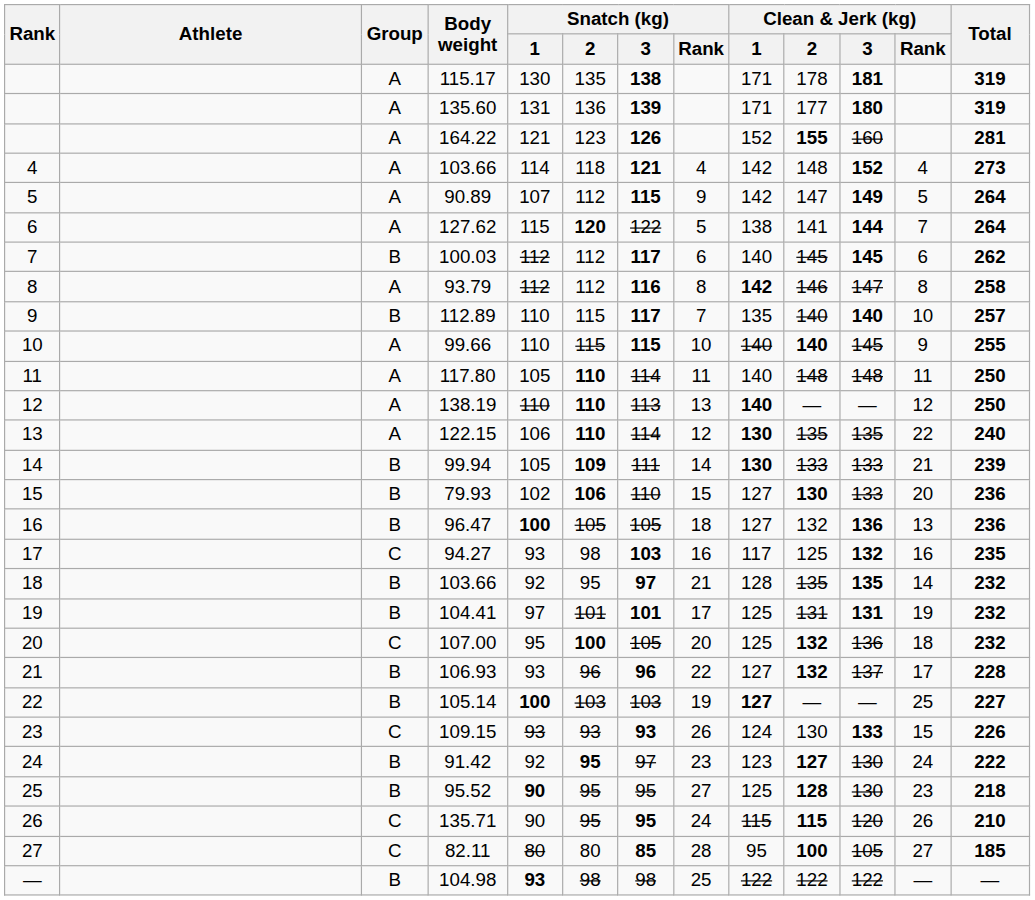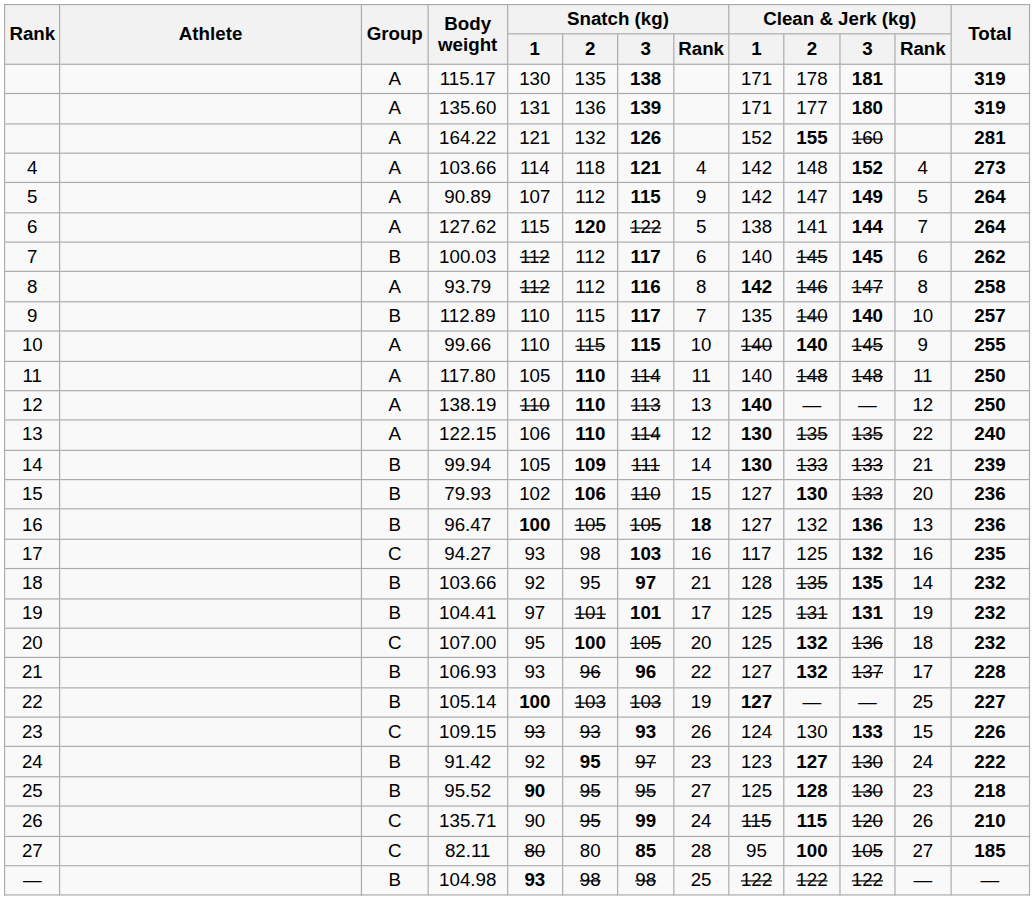 <table class = "wikitable" style="text-align:center;">
 <tr>
 <th rowspan=2 width=40>Rank</th>
 <th rowspan=2 width=250>Athlete</th>
 <th rowspan=2 width=50>Group</th>
 <th rowspan=2 width=60>Body weight</th>
 <th colspan=4>Snatch (kg)</th>
 <th colspan=4>Clean & Jerk (kg)</th>
 <th rowspan=2 width=60>Total</th>
 </tr>
 <tr>
 <th width=40>1</th>
 <th width=40>2</th>
 <th width=40>3</th>
 <th width=40>Rank</th>
 <th width=40>1</th>
 <th width=40>2</th>
 <th width=40>3</th>
 <th width=40>Rank</th>
 </tr>
 <tr>
 <td></td>
 <td align=left></td>
 <td>A</td>
 <td>115.17</td>
 <td>130</td>
 <td>135</td>
 <td><strong>138</strong></td>
 <td></td>
 <td>171</td>
 <td>178</td>
 <td><strong>181</strong></td>
 <td></td>
 <td><strong>319</strong></td>
 </tr>
 <tr>
 <td></td>
 <td align=left></td>
 <td>A</td>
 <td>135.60</td>
 <td>131</td>
 <td>136</td>
 <td><strong>139</strong></td>
 <td></td>
 <td>171</td>
 <td>177</td>
 <td><strong>180</strong></td>
 <td></td>
 <td><strong>319</strong></td>
 </tr>
 <tr>
 <td></td>
 <td align=left></td>
 <td>A</td>
 <td>164.22</td>
 <td>121</td>
-<td>123</td>
+<td>132</td>
 <td><strong>126</strong></td>
 <td></td>
 <td>152</td>
 <td><strong>155</strong></td>
 <td><s>160</s></td>
 <td></td>
 <td><strong>281</strong></td>
 </tr>
 <tr>
 <td>4</td>
 <td align=left></td>
 <td>A</td>
 <td>103.66</td>
 <td>114</td>
 <td>118</td>
 <td><strong>121</strong></td>
 <td>4</td>
 <td>142</td>
 <td>148</td>
 <td><strong>152</strong></td>
 <td>4</td>
 <td><strong>273</strong></td>
 </tr>
 <tr>
 <td>5</td>
 <td align=left></td>
 <td>A</td>
 <td>90.89</td>
 <td>107</td>
 <td>112</td>
 <td><strong>115</strong></td>
 <td>9</td>
 <td>142</td>
 <td>147</td>
 <td><strong>149</strong></td>
 <td>5</td>
 <td><strong>264</strong></td>
 </tr>
 <tr>
 <td>6</td>
 <td align=left></td>
 <td>A</td>
 <td>127.62</td>
 <td>115</td>
 <td><strong>120</strong></td>
 <td><s>122</s></td>
 <td>5</td>
 <td>138</td>
 <td>141</td>
 <td><strong>144</strong></td>
 <td>7</td>
 <td><strong>264</strong></td>
 </tr>
 <tr>
 <td>7</td>
 <td align=left></td>
 <td>B</td>
 <td>100.03</td>
 <td><s>112</s></td>
 <td>112</td>
 <td><strong>117</strong></td>
 <td>6</td>
 <td>140</td>
 <td><s>145</s></td>
 <td><strong>145</strong></td>
 <td>6</td>
 <td><strong>262</strong></td>
 </tr>
 <tr>
 <td>8</td>
 <td align=left></td>
 <td>A</td>
 <td>93.79</td>
 <td><s>112</s></td>
 <td>112</td>
 <td><strong>116</strong></td>
 <td>8</td>
 <td><strong>142</strong></td>
 <td><s>146</s></td>
 <td><s>147</s></td>
 <td>8</td>
 <td><strong>258</strong></td>
 </tr>
 <tr>
 <td>9</td>
 <td align=left></td>
 <td>B</td>
 <td>112.89</td>
 <td>110</td>
 <td>115</td>
 <td><strong>117</strong></td>
 <td>7</td>
 <td>135</td>
 <td><s>140</s></td>
 <td><strong>140</strong></td>
 <td>10</td>
 <td><strong>257</strong></td>
 </tr>
 <tr>
 <td>10</td>
 <td align=left></td>
 <td>A</td>
 <td>99.66</td>
 <td>110</td>
 <td><s>115</s></td>
 <td><strong>115</strong></td>
 <td>10</td>
 <td><s>140</s></td>
 <td><strong>140</strong></td>
 <td><s>145</s></td>
 <td>9</td>
 <td><strong>255</strong></td>
 </tr>
 <tr>
 <td>11</td>
 <td align=left></td>
 <td>A</td>
 <td>117.80</td>
 <td>105</td>
 <td><strong>110</strong></td>
 <td><s>114</s></td>
 <td>11</td>
 <td>140</td>
 <td><s>148</s></td>
 <td><s>148</s></td>
 <td>11</td>
 <td><strong>250</strong></td>
 </tr>
 <tr>
 <td>12</td>
 <td align=left></td>
 <td>A</td>
 <td>138.19</td>
 <td><s>110</s></td>
 <td><strong>110</strong></td>
 <td><s>113</s></td>
 <td>13</td>
 <td><strong>140</strong></td>
 <td>—</td>
 <td>—</td>
 <td>12</td>
 <td><strong>250</strong></td>
 </tr>
 <tr>
 <td>13</td>
 <td align=left></td>
 <td>A</td>
 <td>122.15</td>
 <td>106</td>
 <td><strong>110</strong></td>
 <td><s>114</s></td>
 <td>12</td>
 <td><strong>130</strong></td>
 <td><s>135</s></td>
 <td><s>135</s></td>
 <td>22</td>
 <td><strong>240</strong></td>
 </tr>
 <tr>
 <td>14</td>
 <td align=left></td>
 <td>B</td>
 <td>99.94</td>
 <td>105</td>
 <td><strong>109</strong></td>
 <td><s>111</s></td>
 <td>14</td>
 <td><strong>130</strong></td>
 <td><s>133</s></td>
 <td><s>133</s></td>
 <td>21</td>
 <td><strong>239</strong></td>
 </tr>
 <tr>
 <td>15</td>
 <td align=left></td>
 <td>B</td>
 <td>79.93</td>
 <td>102</td>
 <td><strong>106</strong></td>
 <td><s>110</s></td>
 <td>15</td>
 <td>127</td>
 <td><strong>130</strong></td>
 <td><s>133</s></td>
 <td>20</td>
 <td><strong>236</strong></td>
 </tr>
 <tr>
 <td>16</td>
 <td align=left></td>
 <td>B</td>
 <td>96.47</td>
 <td><strong>100</strong></td>
 <td><s>105</s></td>
 <td><s>105</s></td>
-<td>18</td>
+<td><strong>18</strong></td>
 <td>127</td>
 <td>132</td>
 <td><strong>136</strong></td>
 <td>13</td>
 <td><strong>236</strong></td>
 </tr>
 <tr>
 <td>17</td>
 <td align=left></td>
 <td>C</td>
 <td>94.27</td>
 <td>93</td>
 <td>98</td>
 <td><strong>103</strong></td>
 <td>16</td>
 <td>117</td>
 <td>125</td>
 <td><strong>132</strong></td>
 <td>16</td>
 <td><strong>235</strong></td>
 </tr>
 <tr>
 <td>18</td>
 <td align=left></td>
 <td>B</td>
 <td>103.66</td>
 <td>92</td>
 <td>95</td>
 <td><strong>97</strong></td>
 <td>21</td>
 <td>128</td>
 <td><s>135</s></td>
 <td><strong>135</strong></td>
 <td>14</td>
 <td><strong>232</strong></td>
 </tr>
 <tr>
 <td>19</td>
 <td align=left></td>
 <td>B</td>
 <td>104.41</td>
 <td>97</td>
 <td><s>101</s></td>
 <td><strong>101</strong></td>
 <td>17</td>
 <td>125</td>
 <td><s>131</s></td>
 <td><strong>131</strong></td>
 <td>19</td>
 <td><strong>232</strong></td>
 </tr>
 <tr>
 <td>20</td>
 <td align=left></td>
 <td>C</td>
 <td>107.00</td>
 <td>95</td>
 <td><strong>100</strong></td>
 <td><s>105</s></td>
 <td>20</td>
 <td>125</td>
 <td><strong>132</strong></td>
 <td><s>136</s></td>
 <td>18</td>
 <td><strong>232</strong></td>
 </tr>
 <tr>
 <td>21</td>
 <td align=left></td>
 <td>B</td>
 <td>106.93</td>
 <td>93</td>
 <td><s>96</s></td>
 <td><strong>96</strong></td>
 <td>22</td>
 <td>127</td>
 <td><strong>132</strong></td>
 <td><s>137</s></td>
 <td>17</td>
 <td><strong>228</strong></td>
 </tr>
 <tr>
 <td>22</td>
 <td align=left></td>
 <td>B</td>
 <td>105.14</td>
 <td><strong>100</strong></td>
 <td><s>103</s></td>
 <td><s>103</s></td>
 <td>19</td>
 <td><strong>127</strong></td>
 <td>—</td>
 <td>—</td>
 <td>25</td>
 <td><strong>227</strong></td>
 </tr>
 <tr>
 <td>23</td>
 <td align=left></td>
 <td>C</td>
 <td>109.15</td>
 <td><s>93</s></td>
 <td><s>93</s></td>
 <td><strong>93</strong></td>
 <td>26</td>
 <td>124</td>
 <td>130</td>
 <td><strong>133</strong></td>
 <td>15</td>
 <td><strong>226</strong></td>
 </tr>
 <tr>
 <td>24</td>
 <td align=left></td>
 <td>B</td>
 <td>91.42</td>
 <td>92</td>
 <td><strong>95</strong></td>
 <td><s>97</s></td>
 <td>23</td>
 <td>123</td>
 <td><strong>127</strong></td>
 <td><s>130</s></td>
 <td>24</td>
 <td><strong>222</strong></td>
 </tr>
 <tr>
 <td>25</td>
 <td align=left></td>
 <td>B</td>
 <td>95.52</td>
 <td><strong>90</strong></td>
 <td><s>95</s></td>
 <td><s>95</s></td>
 <td>27</td>
 <td>125</td>
 <td><strong>128</strong></td>
 <td><s>130</s></td>
 <td>23</td>
 <td><strong>218</strong></td>
 </tr>
 <tr>
 <td>26</td>
 <td align=left></td>
 <td>C</td>
 <td>135.71</td>
 <td>90</td>
 <td><s>95</s></td>
-<td><strong>95</strong></td>
+<td><strong>99</strong></td>
 <td>24</td>
 <td><s>115</s></td>
 <td><strong>115</strong></td>
 <td><s>120</s></td>
 <td>26</td>
 <td><strong>210</strong></td>
 </tr>
 <tr>
 <td>27</td>
 <td align=left></td>
 <td>C</td>
 <td>82.11</td>
 <td><s>80</s></td>
 <td>80</td>
 <td><strong>85</strong></td>
 <td>28</td>
 <td>95</td>
 <td><strong>100</strong></td>
 <td><s>105</s></td>
 <td>27</td>
 <td><strong>185</strong></td>
 </tr>
 <tr>
 <td>—</td>
 <td align=left></td>
 <td>B</td>
 <td>104.98</td>
 <td><strong>93</strong></td>
 <td><s>98</s></td>
 <td><s>98</s></td>
 <td>25</td>
 <td><s>122</s></td>
 <td><s>122</s></td>
 <td><s>122</s></td>
 <td>—</td>
 <td>—</td>
 </tr>
 </table>
